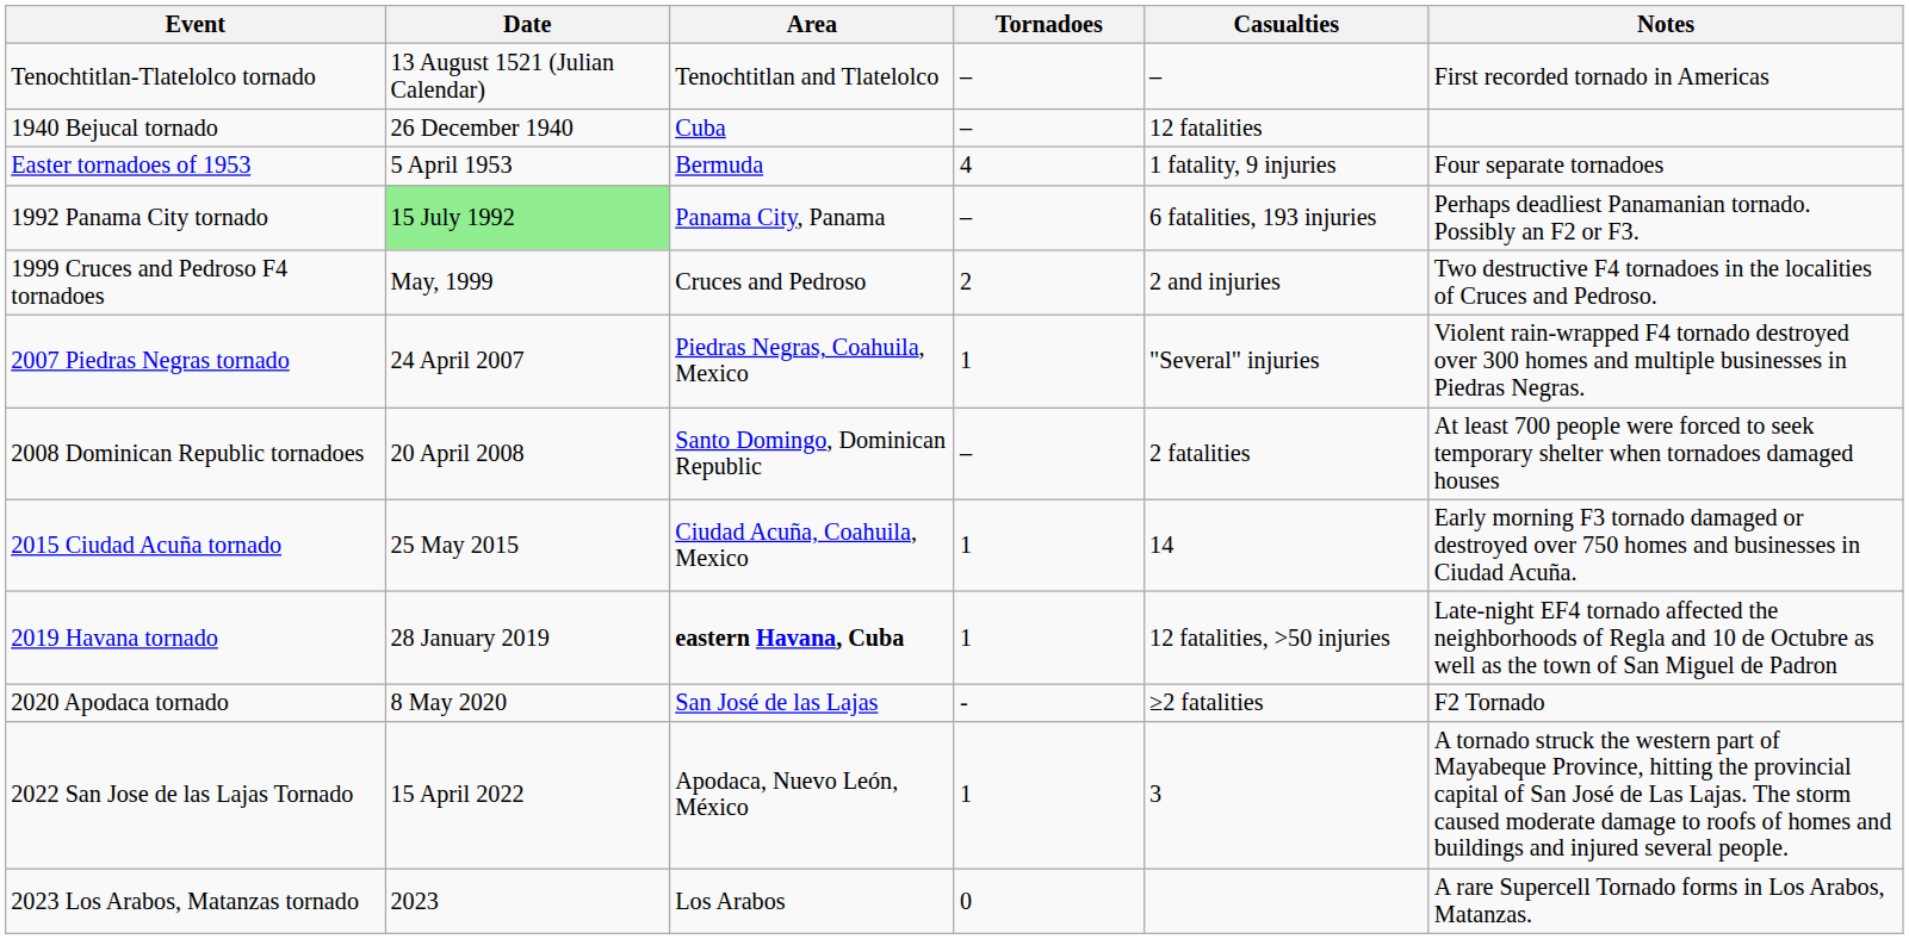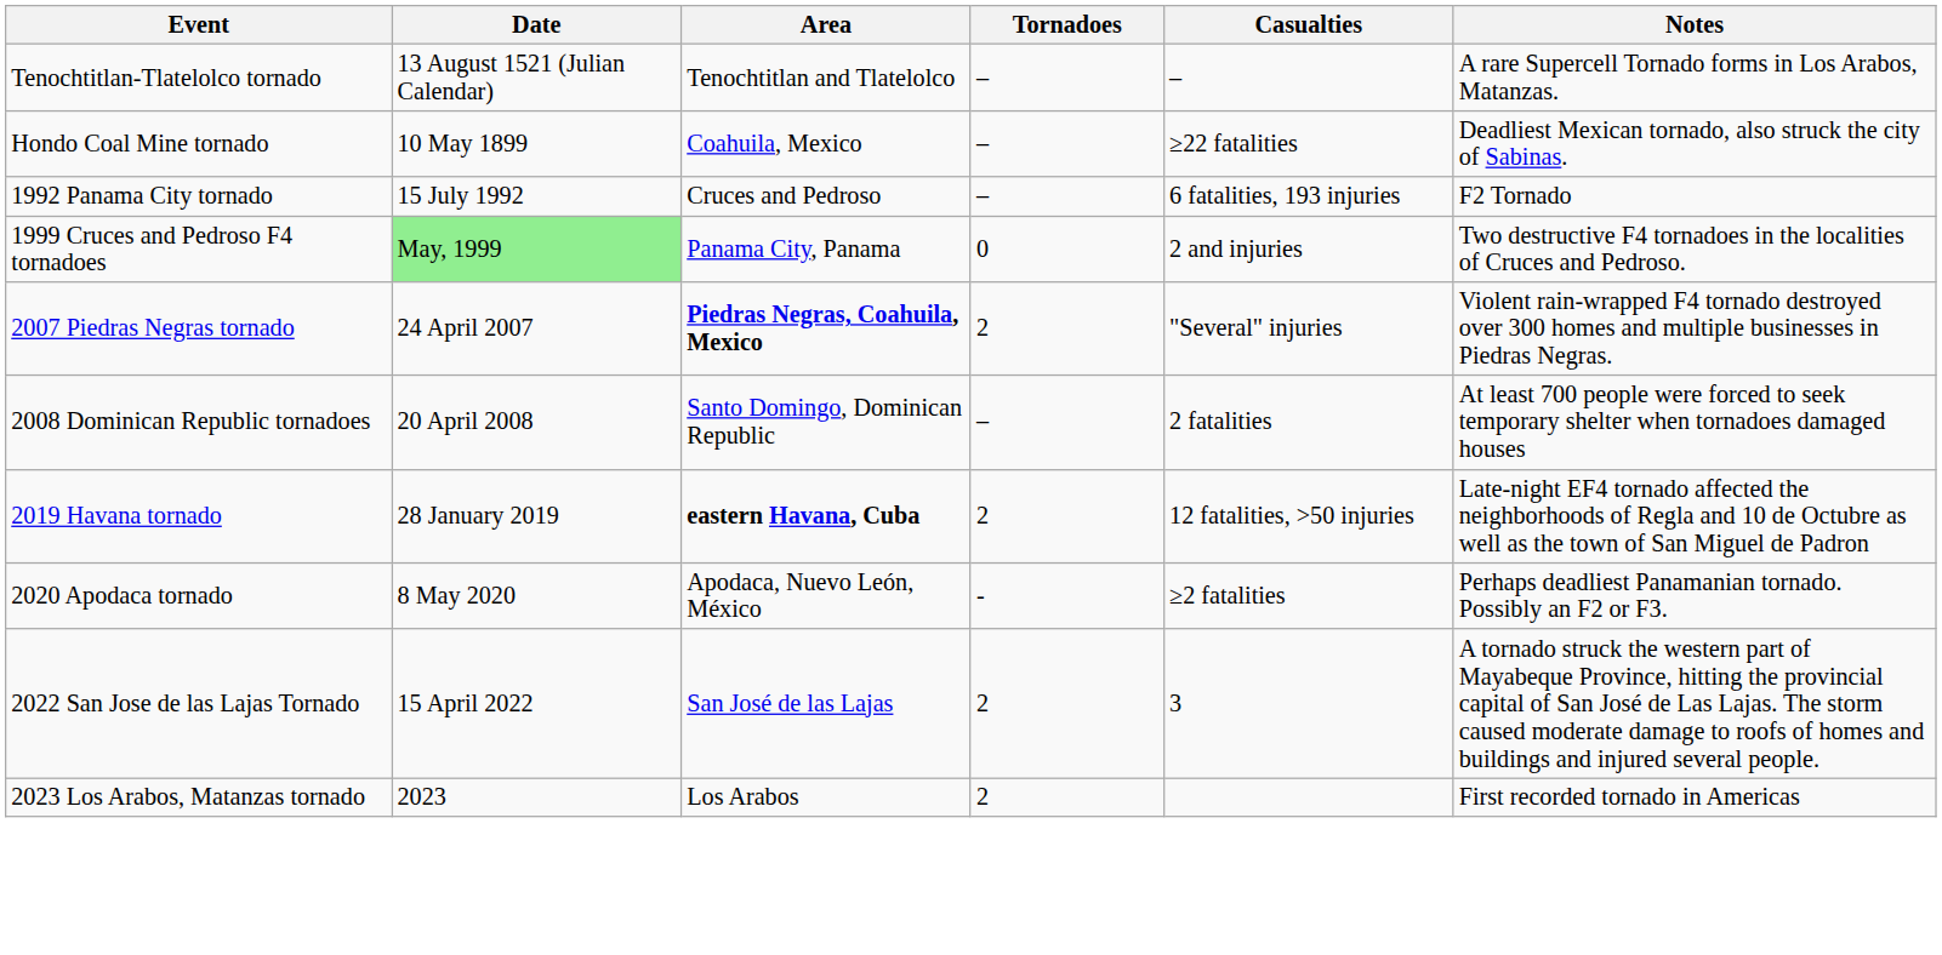 <table class="wikitable" style="width:100%;">
 <tr>
 <th style="width:20%;">Event</th>
 <th style="width:15%;">Date</th>
 <th style="width:15%;">Area</th>
 <th style="width:10%;">Tornadoes</th>
 <th style="width:15%;">Casualties</th>
 <th>Notes</th>
 </tr>
 <tr>
 <td>Tenochtitlan-Tlatelolco tornado</td>
 <td>13 August 1521 (Julian Calendar)</td>
 <td>Tenochtitlan and Tlatelolco</td>
 <td>–</td>
 <td>–</td>
-<td>First recorded tornado in Americas</td>
+<td>A rare Supercell Tornado forms in Los Arabos, Matanzas.</td>
 </tr>
 <tr>
-<td>1940 Bejucal tornado</td>
-<td>26 December 1940</td>
-<td><a href='#'>Cuba</a></td>
+<td>Hondo Coal Mine tornado</td>
+<td>10 May 1899</td>
+<td><a href='#'>Coahuila</a>, Mexico</td>
 <td>–</td>
-<td>12 fatalities</td>
-<td></td>
-</tr>
-<tr>
-<td><a href='#'>Easter tornadoes of 1953</a></td>
-<td>5 April 1953</td>
-<td><a href='#'>Bermuda</a></td>
-<td>4</td>
-<td>1 fatality, 9 injuries</td>
-<td>Four separate tornadoes</td>
+<td>≥22 fatalities</td>
+<td>Deadliest Mexican tornado, also struck the city of <a href='#'>Sabinas</a>.</td>
 </tr>
 <tr>
 <td>1992 Panama City tornado</td>
-<td style="background: lightgreen;">15 July 1992</td>
-<td><a href='#'>Panama City</a>, Panama</td>
+<td>15 July 1992</td>
+<td>Cruces and Pedroso</td>
 <td>–</td>
 <td>6 fatalities, 193 injuries</td>
-<td>Perhaps deadliest Panamanian tornado. Possibly an F2 or F3.</td>
+<td>F2 Tornado</td>
 </tr>
 <tr>
 <td>1999 Cruces and Pedroso F4 tornadoes</td>
-<td>May, 1999</td>
-<td>Cruces and Pedroso</td>
-<td>2</td>
+<td style="background: lightgreen;">May, 1999</td>
+<td><a href='#'>Panama City</a>, Panama</td>
+<td>0</td>
 <td>2 and injuries</td>
 <td>Two destructive F4 tornadoes in the localities of Cruces and Pedroso.</td>
 </tr>
 <tr>
 <td><a href='#'>2007 Piedras Negras tornado</a></td>
 <td>24 April 2007</td>
-<td><a href='#'>Piedras Negras, Coahuila</a>, Mexico</td>
-<td>1</td>
+<td><strong><a href='#'>Piedras Negras, Coahuila</a>, Mexico</strong></td>
+<td>2</td>
 <td>"Several" injuries</td>
 <td>Violent rain-wrapped F4 tornado destroyed over 300 homes and multiple businesses in Piedras Negras.</td>
 </tr>
 <tr>
 <td>2008 Dominican Republic tornadoes</td>
 <td>20 April 2008</td>
 <td><a href='#'>Santo Domingo</a>, Dominican Republic</td>
 <td>–</td>
 <td>2 fatalities</td>
 <td>At least 700 people were forced to seek temporary shelter when tornadoes damaged houses</td>
 </tr>
 <tr>
-<td><a href='#'>2015 Ciudad Acuña tornado</a></td>
-<td>25 May 2015</td>
-<td><a href='#'>Ciudad Acuña, Coahuila</a>, Mexico</td>
-<td>1</td>
-<td>14</td>
-<td>Early morning F3 tornado damaged or destroyed over 750 homes and businesses in Ciudad Acuña.</td>
-</tr>
-<tr>
 <td><a href='#'>2019 Havana tornado</a></td>
 <td>28 January 2019</td>
 <td><strong>eastern <a href='#'>Havana</a>, Cuba</strong></td>
-<td>1</td>
+<td>2</td>
 <td>12 fatalities, >50 injuries</td>
 <td>Late-night EF4 tornado affected the neighborhoods of Regla and 10 de Octubre as well as the town of San Miguel de Padron</td>
 </tr>
 <tr>
 <td>2020 Apodaca tornado</td>
 <td>8 May 2020</td>
-<td><a href='#'>San José de las Lajas</a></td>
+<td>Apodaca, Nuevo León, México</td>
 <td>-</td>
 <td>≥2 fatalities</td>
-<td>F2 Tornado</td>
+<td>Perhaps deadliest Panamanian tornado. Possibly an F2 or F3.</td>
 </tr>
 <tr>
 <td>2022 San Jose de las Lajas Tornado</td>
 <td>15 April 2022</td>
-<td>Apodaca, Nuevo León, México</td>
-<td>1</td>
+<td><a href='#'>San José de las Lajas</a></td>
+<td>2</td>
 <td>3</td>
 <td>A tornado struck the western part of Mayabeque Province, hitting the provincial capital of San José de Las Lajas. The storm caused moderate damage to roofs of homes and buildings and injured several people.</td>
 </tr>
 <tr>
 <td>2023 Los Arabos, Matanzas tornado</td>
 <td>2023</td>
 <td>Los Arabos</td>
-<td>0</td>
+<td>2</td>
 <td></td>
-<td>A rare Supercell Tornado forms in Los Arabos, Matanzas.</td>
+<td>First recorded tornado in Americas</td>
 </tr>
 </table>
